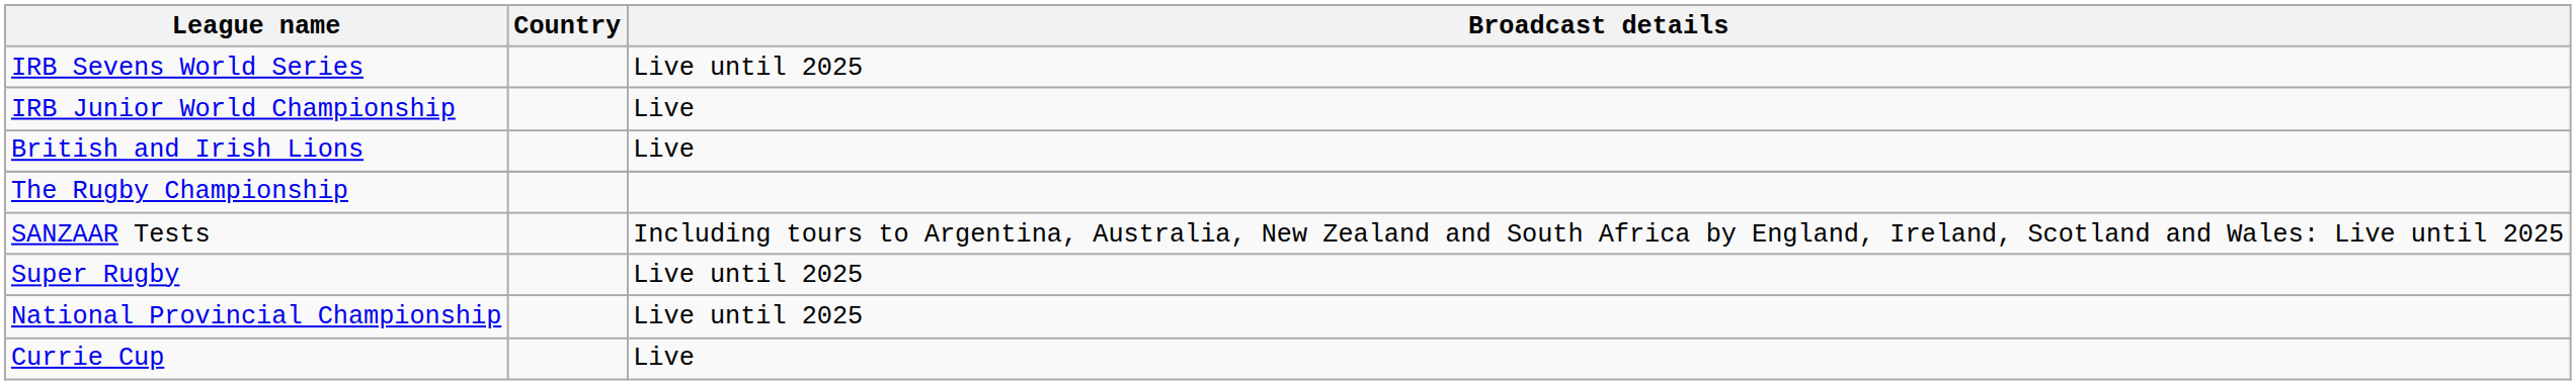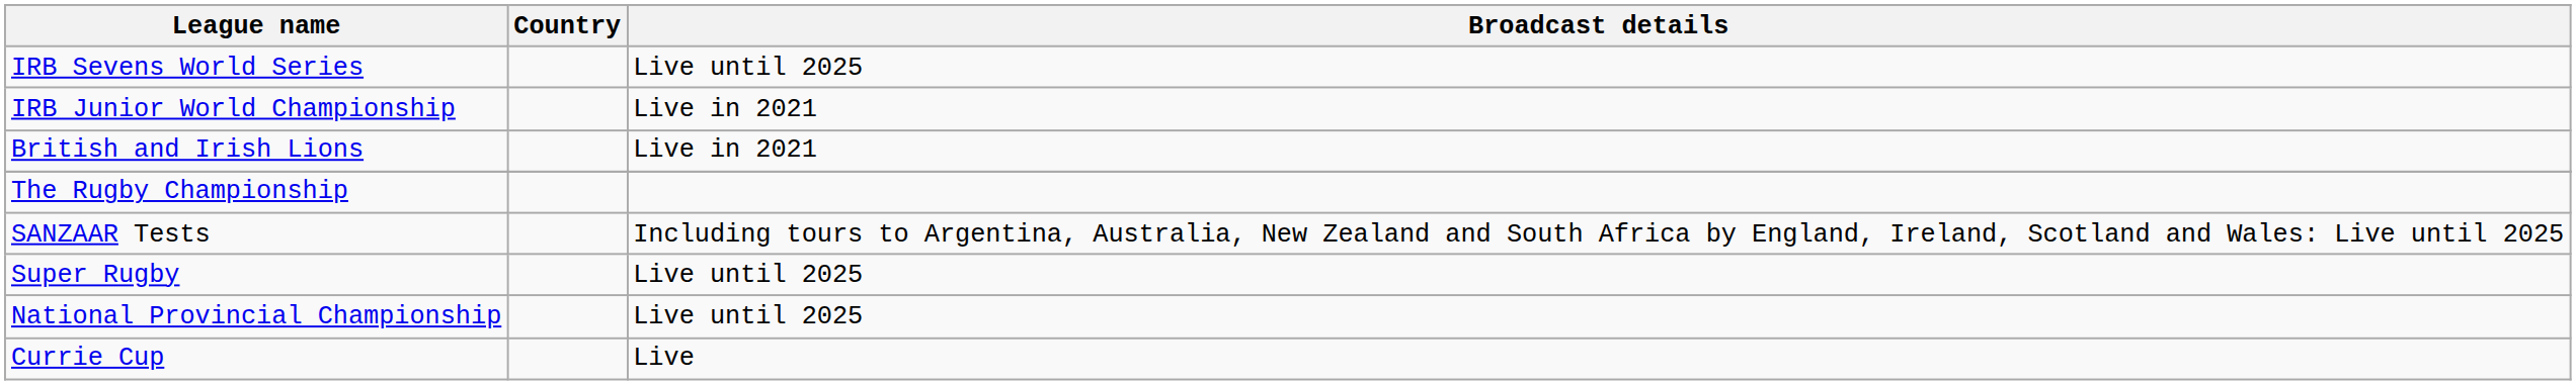 <table class="wikitable">
 <tr>
 <th>League name</th>
 <th>Country</th>
 <th>Broadcast details</th>
 </tr>
 <tr>
 <td><a href='#'>IRB Sevens World Series</a></td>
 <td></td>
 <td>Live until 2025</td>
 </tr>
 <tr>
 <td><a href='#'>IRB Junior World Championship</a></td>
 <td></td>
-<td>Live</td>
+<td>Live in 2021</td>
 </tr>
 <tr>
 <td><a href='#'>British and Irish Lions</a></td>
 <td> </td>
-<td>Live</td>
+<td>Live in 2021</td>
 </tr>
 <tr>
 </tr>
 <tr>
 <td><a href='#'>The Rugby Championship</a></td>
 <td>   </td>
 <td></td>
 </tr>
 <tr>
 <td><a href='#'>SANZAAR</a> Tests</td>
 <td></td>
 <td>Including tours to Argentina, Australia, New Zealand and South Africa by England, Ireland, Scotland and Wales: Live until 2025</td>
 </tr>
 <tr>
 <td><a href='#'>Super Rugby</a></td>
 <td> </td>
 <td>Live until 2025</td>
 </tr>
 <tr>
 <td><a href='#'>National Provincial Championship</a></td>
 <td></td>
 <td>Live until 2025</td>
 </tr>
 <tr>
 <td><a href='#'>Currie Cup</a></td>
 <td></td>
 <td>Live</td>
 </tr>
 </table>
